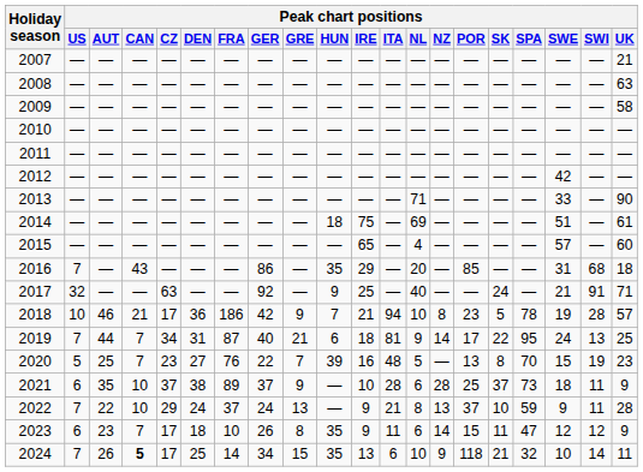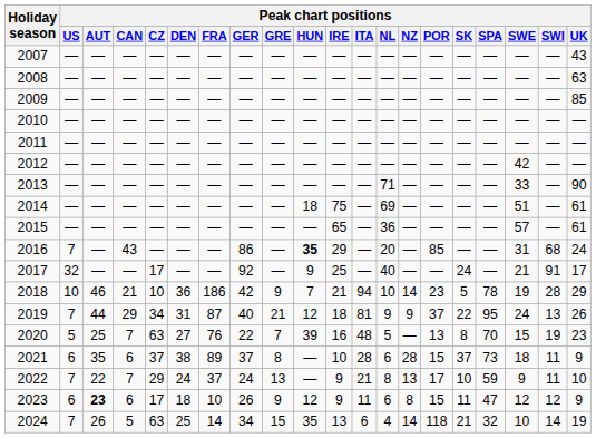 <table class = "wikitable" style = text-align:center;>
 <tr>
 <th rowspan = "2">Holiday<br>season</th>
 <th colspan = "20">Peak chart positions</th>
 </tr>
 <tr style = "width:3em;font-size:90%;">
 <th align = center><a href='#'>US</a></th>
 <th align = center><a href='#'>AUT</a><br></th>
 <th align = center><a href='#'>CAN</a></th>
 <th align = center><a href='#'>CZ</a></th>
 <th align = center><a href='#'>DEN</a></th>
 <th align = center><a href='#'>FRA</a></th>
 <th align = center><a href='#'>GER</a><br></th>
 <th align = center><a href='#'>GRE</a> <br></th>
 <th align = center><a href='#'>HUN</a></th>
 <th align = center><a href='#'>IRE</a></th>
 <th align = center><a href='#'>ITA</a></th>
 <th align = center><a href='#'>NL</a><br></th>
 <th align = center><a href='#'>NZ</a></th>
 <th align = center><a href='#'>POR</a><br></th>
 <th align = center><a href='#'>SK</a></th>
 <th align = center><a href='#'>SPA</a></th>
 <th align = center><a href='#'>SWE</a><br></th>
 <th align = center><a href='#'>SWI</a><br></th>
 <th align = center><a href='#'>UK</a><br></th>
 </tr>
 <tr>
 <td>2007</td>
 <td>—</td>
 <td>—</td>
 <td>—</td>
 <td>—</td>
 <td>—</td>
 <td>—</td>
 <td>—</td>
 <td>—</td>
 <td>—</td>
 <td>—</td>
 <td>—</td>
 <td>—</td>
 <td>—</td>
 <td>—</td>
 <td>—</td>
 <td>—</td>
 <td>—</td>
 <td>—</td>
-<td>21</td>
+<td>43</td>
 </tr>
 <tr>
 <td>2008</td>
 <td>—</td>
 <td>—</td>
 <td>—</td>
 <td>—</td>
 <td>—</td>
 <td>—</td>
 <td>—</td>
 <td>—</td>
 <td>—</td>
 <td>—</td>
 <td>—</td>
 <td>—</td>
 <td>—</td>
 <td>—</td>
 <td>—</td>
 <td>—</td>
 <td>—</td>
 <td>—</td>
 <td>63</td>
 </tr>
 <tr>
 <td>2009</td>
 <td>—</td>
 <td>—</td>
 <td>—</td>
 <td>—</td>
 <td>—</td>
 <td>—</td>
 <td>—</td>
 <td>—</td>
 <td>—</td>
 <td>—</td>
 <td>—</td>
 <td>—</td>
 <td>—</td>
 <td>—</td>
 <td>—</td>
 <td>—</td>
 <td>—</td>
 <td>—</td>
-<td>58</td>
+<td>85</td>
 </tr>
 <tr>
 <td>2010</td>
 <td>—</td>
 <td>—</td>
 <td>—</td>
 <td>—</td>
 <td>—</td>
 <td>—</td>
 <td>—</td>
 <td>—</td>
 <td>—</td>
 <td>—</td>
 <td>—</td>
 <td>—</td>
 <td>—</td>
 <td>—</td>
 <td>—</td>
 <td>—</td>
 <td>—</td>
 <td>—</td>
 <td>—</td>
 </tr>
 <tr>
 <td>2011</td>
 <td>—</td>
 <td>—</td>
 <td>—</td>
 <td>—</td>
 <td>—</td>
 <td>—</td>
 <td>—</td>
 <td>—</td>
 <td>—</td>
 <td>—</td>
 <td>—</td>
 <td>—</td>
 <td>—</td>
 <td>—</td>
 <td>—</td>
 <td>—</td>
 <td>—</td>
 <td>—</td>
 <td>—</td>
 </tr>
 <tr>
 <td>2012</td>
 <td>—</td>
 <td>—</td>
 <td>—</td>
 <td>—</td>
 <td>—</td>
 <td>—</td>
 <td>—</td>
 <td>—</td>
 <td>—</td>
 <td>—</td>
 <td>—</td>
 <td>—</td>
 <td>—</td>
 <td>—</td>
 <td>—</td>
 <td>—</td>
 <td>42</td>
 <td>—</td>
 <td>—</td>
 </tr>
 <tr>
 <td>2013</td>
 <td>—</td>
 <td>—</td>
 <td>—</td>
 <td>—</td>
 <td>—</td>
 <td>—</td>
 <td>—</td>
 <td>—</td>
 <td>—</td>
 <td>—</td>
 <td>—</td>
 <td>71</td>
 <td>—</td>
 <td>—</td>
 <td>—</td>
 <td>—</td>
 <td>33</td>
 <td>—</td>
 <td>90</td>
 </tr>
 <tr>
 <td>2014</td>
 <td>—</td>
 <td>—</td>
 <td>—</td>
 <td>—</td>
 <td>—</td>
 <td>—</td>
 <td>—</td>
 <td>—</td>
 <td>18</td>
 <td>75</td>
 <td>—</td>
 <td>69</td>
 <td>—</td>
 <td>—</td>
 <td>—</td>
 <td>—</td>
 <td>51</td>
 <td>—</td>
 <td>61</td>
 </tr>
 <tr>
 <td>2015</td>
 <td>—</td>
 <td>—</td>
 <td>—</td>
 <td>—</td>
 <td>—</td>
 <td>—</td>
 <td>—</td>
 <td>—</td>
 <td>—</td>
 <td>65</td>
 <td>—</td>
-<td>4</td>
+<td>36</td>
 <td>—</td>
 <td>—</td>
 <td>—</td>
 <td>—</td>
 <td>57</td>
 <td>—</td>
-<td>60</td>
+<td>61</td>
 </tr>
 <tr>
 <td>2016</td>
 <td>7</td>
 <td>—</td>
 <td>43</td>
 <td>—</td>
 <td>—</td>
 <td>—</td>
 <td>86</td>
 <td>—</td>
-<td>35</td>
+<td><strong>35</strong></td>
 <td>29</td>
 <td>—</td>
 <td>20</td>
 <td>—</td>
 <td>85</td>
 <td>—</td>
 <td>—</td>
 <td>31</td>
 <td>68</td>
-<td>18</td>
+<td>24</td>
 </tr>
 <tr>
 <td>2017</td>
 <td>32</td>
 <td>—</td>
 <td>—</td>
-<td>63</td>
+<td>17</td>
 <td>—</td>
 <td>—</td>
 <td>92</td>
 <td>—</td>
 <td>9</td>
 <td>25</td>
 <td>—</td>
 <td>40</td>
 <td>—</td>
 <td>—</td>
 <td>24</td>
 <td>—</td>
 <td>21</td>
 <td>91</td>
-<td>71</td>
+<td>17</td>
 </tr>
 <tr>
 <td>2018</td>
 <td>10</td>
 <td>46</td>
 <td>21</td>
-<td>17</td>
+<td>10</td>
 <td>36</td>
 <td>186</td>
 <td>42</td>
 <td>9</td>
 <td>7</td>
 <td>21</td>
 <td>94</td>
 <td>10</td>
-<td>8</td>
+<td>14</td>
 <td>23</td>
 <td>5</td>
 <td>78</td>
 <td>19</td>
 <td>28</td>
-<td>57</td>
+<td>29</td>
 </tr>
 <tr>
 <td>2019</td>
 <td>7</td>
 <td>44</td>
-<td>7</td>
+<td>29</td>
 <td>34</td>
 <td>31</td>
 <td>87</td>
 <td>40</td>
 <td>21</td>
-<td>6</td>
+<td>12</td>
 <td>18</td>
 <td>81</td>
 <td>9</td>
-<td>14</td>
-<td>17</td>
+<td>9</td>
+<td>37</td>
 <td>22</td>
 <td>95</td>
 <td>24</td>
 <td>13</td>
-<td>25</td>
+<td>26</td>
 </tr>
 <tr>
 <td>2020</td>
 <td>5</td>
 <td>25</td>
 <td>7</td>
-<td>23</td>
+<td>63</td>
 <td>27</td>
 <td>76</td>
 <td>22</td>
 <td>7</td>
 <td>39</td>
 <td>16</td>
 <td>48</td>
 <td>5</td>
 <td>—</td>
 <td>13</td>
 <td>8</td>
 <td>70</td>
 <td>15</td>
 <td>19</td>
 <td>23</td>
 </tr>
 <tr>
 <td>2021</td>
 <td>6</td>
 <td>35</td>
-<td>10</td>
+<td>6</td>
 <td>37</td>
 <td>38</td>
 <td>89</td>
 <td>37</td>
-<td>9</td>
+<td>8</td>
 <td>—</td>
 <td>10</td>
 <td>28</td>
 <td>6</td>
 <td>28</td>
-<td>25</td>
+<td>15</td>
 <td>37</td>
 <td>73</td>
 <td>18</td>
 <td>11</td>
 <td>9</td>
 </tr>
 <tr>
 <td>2022</td>
 <td>7</td>
 <td>22</td>
-<td>10</td>
+<td>7</td>
 <td>29</td>
 <td>24</td>
 <td>37</td>
 <td>24</td>
 <td>13</td>
 <td>—</td>
 <td>9</td>
 <td>21</td>
 <td>8</td>
 <td>13</td>
-<td>37</td>
+<td>17</td>
 <td>10</td>
 <td>59</td>
 <td>9</td>
 <td>11</td>
-<td>28</td>
+<td>10</td>
 </tr>
 <tr>
 <td>2023</td>
 <td>6</td>
-<td>23</td>
-<td>7</td>
+<td><strong>23</strong></td>
+<td>6</td>
 <td>17</td>
 <td>18</td>
 <td>10</td>
 <td>26</td>
-<td>8</td>
-<td>35</td>
+<td>9</td>
+<td>12</td>
 <td>9</td>
 <td>11</td>
 <td>6</td>
-<td>14</td>
+<td>8</td>
 <td>15</td>
 <td>11</td>
 <td>47</td>
 <td>12</td>
 <td>12</td>
 <td>9</td>
 </tr>
 <tr>
 <td>2024</td>
 <td>7</td>
 <td>26</td>
-<td><strong>5</strong></td>
-<td>17</td>
+<td>5</td>
+<td>63</td>
 <td>25</td>
 <td>14</td>
 <td>34</td>
 <td>15</td>
 <td>35</td>
 <td>13</td>
 <td>6</td>
-<td>10</td>
-<td>9</td>
+<td>4</td>
+<td>14</td>
 <td>118</td>
 <td>21</td>
 <td>32</td>
 <td>10</td>
 <td>14</td>
-<td>11</td>
+<td>19</td>
 </tr>
 </table>
